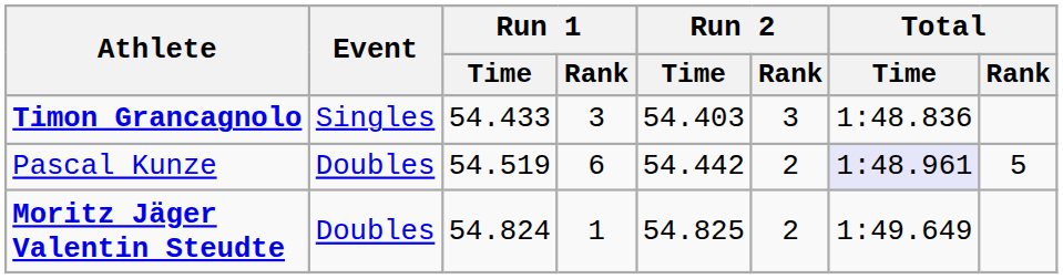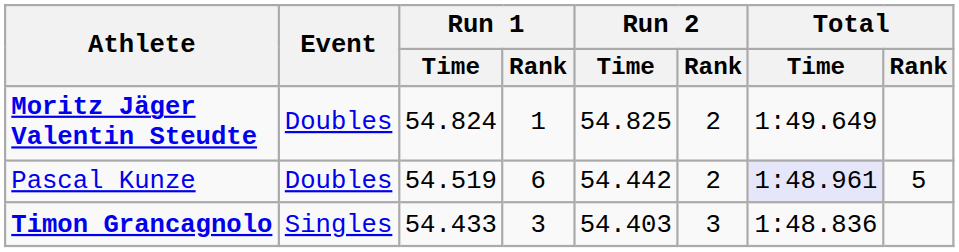 <table class="wikitable" style="font-size:90%">
 <tr>
 <th rowspan="2">Athlete</th>
 <th rowspan="2">Event</th>
 <th colspan="2">Run 1</th>
 <th colspan="2">Run 2</th>
 <th colspan="2">Total</th>
 </tr>
 <tr style="font-size:95%">
 <th>Time</th>
 <th>Rank</th>
 <th>Time</th>
 <th>Rank</th>
 <th>Time</th>
 <th>Rank</th>
 </tr>
 <tr align=center>
-<td align=left><strong><a href='#'>Timon Grancagnolo</a></strong></td>
-<td align=left><a href='#'>Singles</a></td>
-<td>54.433</td>
-<td>3</td>
-<td>54.403</td>
-<td>3</td>
-<td>1:48.836</td>
+<td align=left><strong><a href='#'>Moritz Jäger</a><br><a href='#'>Valentin Steudte</a></strong></td>
+<td align=left><a href='#'>Doubles</a></td>
+<td>54.824</td>
+<td>1</td>
+<td>54.825</td>
+<td>2</td>
+<td>1:49.649</td>
 <td></td>
 </tr>
 <tr align=center>
 <td align=left><a href='#'>Pascal Kunze</a></td>
 <td align=left><a href='#'>Doubles</a></td>
 <td>54.519</td>
 <td>6</td>
 <td>54.442</td>
 <td>2</td>
 <td style="background: lavender;">1:48.961</td>
 <td>5</td>
 </tr>
 <tr align=center>
-<td align=left><strong><a href='#'>Moritz Jäger</a><br><a href='#'>Valentin Steudte</a></strong></td>
-<td align=left><a href='#'>Doubles</a></td>
-<td>54.824</td>
-<td>1</td>
-<td>54.825</td>
-<td>2</td>
-<td>1:49.649</td>
+<td align=left><strong><a href='#'>Timon Grancagnolo</a></strong></td>
+<td align=left><a href='#'>Singles</a></td>
+<td>54.433</td>
+<td>3</td>
+<td>54.403</td>
+<td>3</td>
+<td>1:48.836</td>
 <td></td>
 </tr>
 </table>
